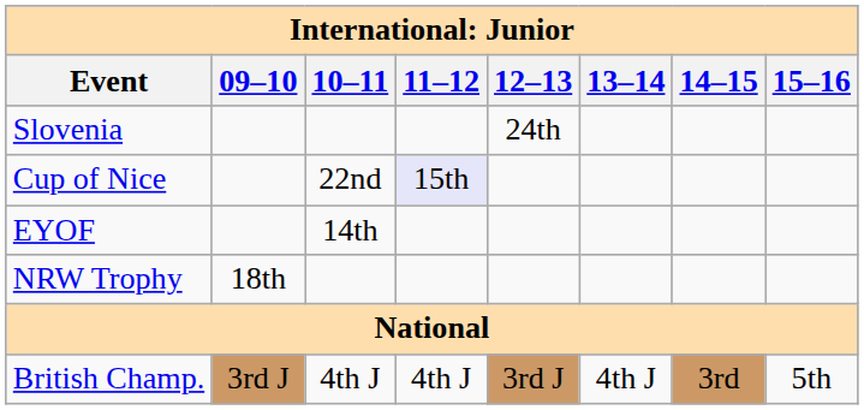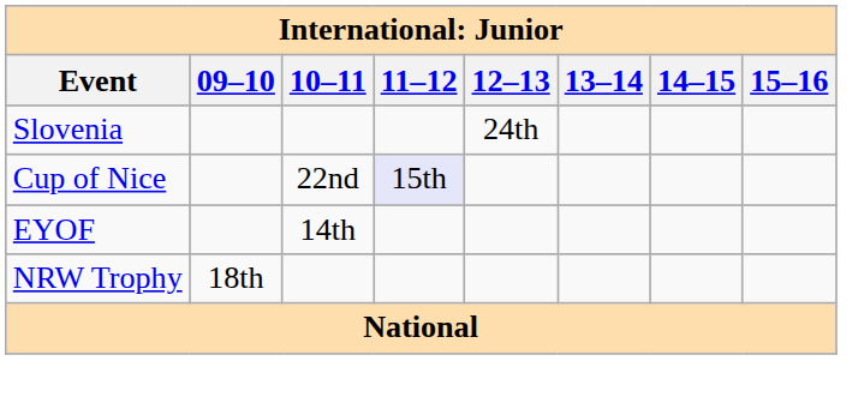 <table class="wikitable" style="text-align:center">
 <tr>
 <th colspan="8" style="background-color: #ffdead; " align="center">International: Junior </th>
 </tr>
 <tr>
 <th>Event</th>
 <th><a href='#'>09–10</a></th>
 <th><a href='#'>10–11</a></th>
 <th><a href='#'>11–12</a></th>
 <th><a href='#'>12–13</a></th>
 <th><a href='#'>13–14</a></th>
 <th><a href='#'>14–15</a></th>
 <th><a href='#'>15–16</a></th>
 </tr>
 <tr>
 <td align=left> <a href='#'>Slovenia</a></td>
 <td></td>
 <td></td>
 <td></td>
 <td>24th</td>
 <td></td>
 <td></td>
 <td></td>
 </tr>
 <tr>
 <td align=left><a href='#'>Cup of Nice</a></td>
 <td></td>
 <td>22nd</td>
 <td style="background: lavender;">15th</td>
 <td></td>
 <td></td>
 <td></td>
 <td></td>
 </tr>
 <tr>
 <td align=left><a href='#'>EYOF</a></td>
 <td></td>
 <td>14th</td>
 <td></td>
 <td></td>
 <td></td>
 <td></td>
 <td></td>
 </tr>
 <tr>
 <td align=left><a href='#'>NRW Trophy</a></td>
 <td>18th</td>
 <td></td>
 <td></td>
 <td></td>
 <td></td>
 <td></td>
 <td></td>
 </tr>
 <tr>
 <th colspan="8" style="background-color: #ffdead; " align="center">National</th>
 </tr>
-<tr>
-<td align=left><a href='#'>British Champ.</a></td>
-<td bgcolor="cc9966">3rd J</td>
-<td>4th J</td>
-<td>4th J</td>
-<td bgcolor=cc9966>3rd J</td>
-<td>4th J</td>
-<td bgcolor=cc9966>3rd</td>
-<td>5th</td>
-</tr>
 </table>
